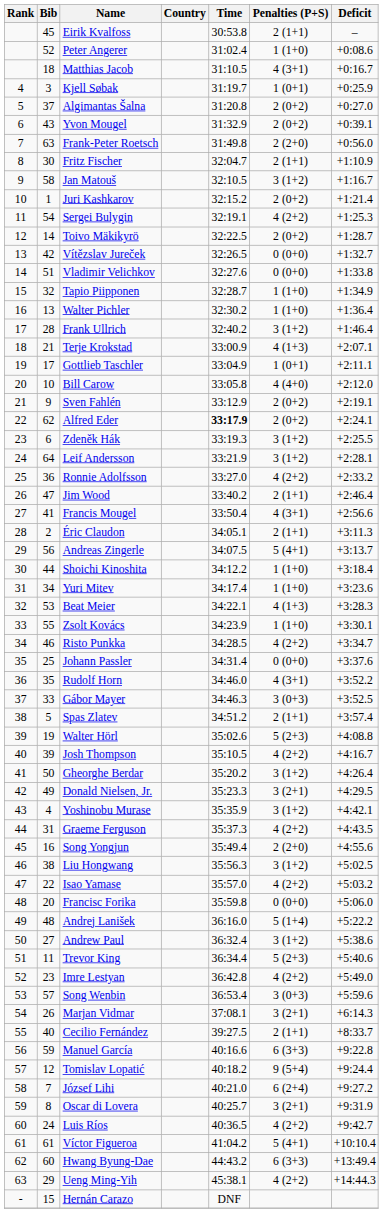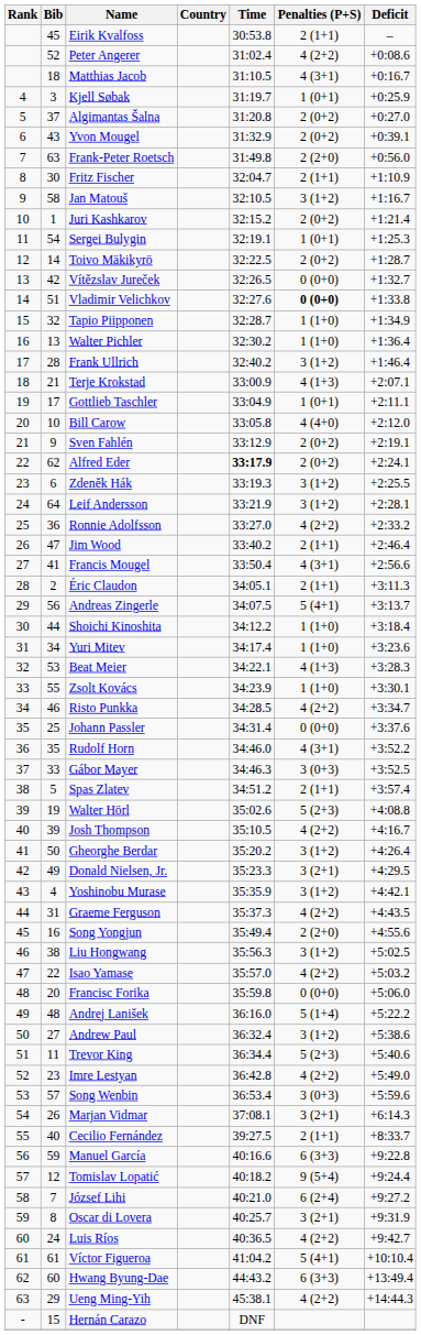 <table class="wikitable sortable" style="text-align:center">
 <tr>
 <th>Rank</th>
 <th>Bib</th>
 <th>Name</th>
 <th>Country</th>
 <th>Time</th>
 <th>Penalties (P+S)</th>
 <th>Deficit</th>
 </tr>
 <tr>
 <td></td>
 <td>45</td>
 <td align=left><a href='#'>Eirik Kvalfoss</a></td>
 <td align=left></td>
 <td>30:53.8</td>
 <td>2 (1+1)</td>
 <td>–</td>
 </tr>
 <tr>
 <td></td>
 <td>52</td>
 <td align=left><a href='#'>Peter Angerer</a></td>
 <td align=left></td>
 <td>31:02.4</td>
-<td>1 (1+0)</td>
+<td>4 (2+2)</td>
 <td>+0:08.6</td>
 </tr>
 <tr>
 <td></td>
 <td>18</td>
 <td align=left><a href='#'>Matthias Jacob</a></td>
 <td align=left></td>
 <td>31:10.5</td>
 <td>4 (3+1)</td>
 <td>+0:16.7</td>
 </tr>
 <tr>
 <td>4</td>
 <td>3</td>
 <td align=left><a href='#'>Kjell Søbak</a></td>
 <td align=left></td>
 <td>31:19.7</td>
 <td>1 (0+1)</td>
 <td>+0:25.9</td>
 </tr>
 <tr>
 <td>5</td>
 <td>37</td>
 <td align=left><a href='#'>Algimantas Šalna</a></td>
 <td align=left></td>
 <td>31:20.8</td>
 <td>2 (0+2)</td>
 <td>+0:27.0</td>
 </tr>
 <tr>
 <td>6</td>
 <td>43</td>
 <td align=left><a href='#'>Yvon Mougel</a></td>
 <td align=left></td>
 <td>31:32.9</td>
 <td>2 (0+2)</td>
 <td>+0:39.1</td>
 </tr>
 <tr>
 <td>7</td>
 <td>63</td>
 <td align=left><a href='#'>Frank-Peter Roetsch</a></td>
 <td align=left></td>
 <td>31:49.8</td>
 <td>2 (2+0)</td>
 <td>+0:56.0</td>
 </tr>
 <tr>
 <td>8</td>
 <td>30</td>
 <td align=left><a href='#'>Fritz Fischer</a></td>
 <td align=left></td>
 <td>32:04.7</td>
 <td>2 (1+1)</td>
 <td>+1:10.9</td>
 </tr>
 <tr>
 <td>9</td>
 <td>58</td>
 <td align=left><a href='#'>Jan Matouš</a></td>
 <td align=left></td>
 <td>32:10.5</td>
 <td>3 (1+2)</td>
 <td>+1:16.7</td>
 </tr>
 <tr>
 <td>10</td>
 <td>1</td>
 <td align=left><a href='#'>Juri Kashkarov</a></td>
 <td align=left></td>
 <td>32:15.2</td>
 <td>2 (0+2)</td>
 <td>+1:21.4</td>
 </tr>
 <tr>
 <td>11</td>
 <td>54</td>
 <td align=left><a href='#'>Sergei Bulygin</a></td>
 <td align=left></td>
 <td>32:19.1</td>
-<td>4 (2+2)</td>
+<td>1 (0+1)</td>
 <td>+1:25.3</td>
 </tr>
 <tr>
 <td>12</td>
 <td>14</td>
 <td align=left><a href='#'>Toivo Mäkikyrö</a></td>
 <td align=left></td>
 <td>32:22.5</td>
 <td>2 (0+2)</td>
 <td>+1:28.7</td>
 </tr>
 <tr>
 <td>13</td>
 <td>42</td>
 <td align=left><a href='#'>Vítězslav Jureček</a></td>
 <td align=left></td>
 <td>32:26.5</td>
 <td>0 (0+0)</td>
 <td>+1:32.7</td>
 </tr>
 <tr>
 <td>14</td>
 <td>51</td>
 <td align=left><a href='#'>Vladimir Velichkov</a></td>
 <td align=left></td>
 <td>32:27.6</td>
-<td>0 (0+0)</td>
+<td><strong>0 (0+0)</strong></td>
 <td>+1:33.8</td>
 </tr>
 <tr>
 <td>15</td>
 <td>32</td>
 <td align=left><a href='#'>Tapio Piipponen</a></td>
 <td align=left></td>
 <td>32:28.7</td>
 <td>1 (1+0)</td>
 <td>+1:34.9</td>
 </tr>
 <tr>
 <td>16</td>
 <td>13</td>
 <td align=left><a href='#'>Walter Pichler</a></td>
 <td align=left></td>
 <td>32:30.2</td>
 <td>1 (1+0)</td>
 <td>+1:36.4</td>
 </tr>
 <tr>
 <td>17</td>
 <td>28</td>
 <td align=left><a href='#'>Frank Ullrich</a></td>
 <td align=left></td>
 <td>32:40.2</td>
 <td>3 (1+2)</td>
 <td>+1:46.4</td>
 </tr>
 <tr>
 <td>18</td>
 <td>21</td>
 <td align=left><a href='#'>Terje Krokstad</a></td>
 <td align=left></td>
 <td>33:00.9</td>
 <td>4 (1+3)</td>
 <td>+2:07.1</td>
 </tr>
 <tr>
 <td>19</td>
 <td>17</td>
 <td align=left><a href='#'>Gottlieb Taschler</a></td>
 <td align=left></td>
 <td>33:04.9</td>
 <td>1 (0+1)</td>
 <td>+2:11.1</td>
 </tr>
 <tr>
 <td>20</td>
 <td>10</td>
 <td align=left><a href='#'>Bill Carow</a></td>
 <td align=left></td>
 <td>33:05.8</td>
 <td>4 (4+0)</td>
 <td>+2:12.0</td>
 </tr>
 <tr>
 <td>21</td>
 <td>9</td>
 <td align=left><a href='#'>Sven Fahlén</a></td>
 <td align=left></td>
 <td>33:12.9</td>
 <td>2 (0+2)</td>
 <td>+2:19.1</td>
 </tr>
 <tr>
 <td>22</td>
 <td>62</td>
 <td align=left><a href='#'>Alfred Eder</a></td>
 <td align=left></td>
 <td><strong>33:17.9</strong></td>
 <td>2 (0+2)</td>
 <td>+2:24.1</td>
 </tr>
 <tr>
 <td>23</td>
 <td>6</td>
 <td align=left><a href='#'>Zdeněk Hák</a></td>
 <td align=left></td>
 <td>33:19.3</td>
 <td>3 (1+2)</td>
 <td>+2:25.5</td>
 </tr>
 <tr>
 <td>24</td>
 <td>64</td>
 <td align=left><a href='#'>Leif Andersson</a></td>
 <td align=left></td>
 <td>33:21.9</td>
 <td>3 (1+2)</td>
 <td>+2:28.1</td>
 </tr>
 <tr>
 <td>25</td>
 <td>36</td>
 <td align=left><a href='#'>Ronnie Adolfsson</a></td>
 <td align=left></td>
 <td>33:27.0</td>
 <td>4 (2+2)</td>
 <td>+2:33.2</td>
 </tr>
 <tr>
 <td>26</td>
 <td>47</td>
 <td align=left><a href='#'>Jim Wood</a></td>
 <td align=left></td>
 <td>33:40.2</td>
 <td>2 (1+1)</td>
 <td>+2:46.4</td>
 </tr>
 <tr>
 <td>27</td>
 <td>41</td>
 <td align=left><a href='#'>Francis Mougel</a></td>
 <td align=left></td>
 <td>33:50.4</td>
 <td>4 (3+1)</td>
 <td>+2:56.6</td>
 </tr>
 <tr>
 <td>28</td>
 <td>2</td>
 <td align=left><a href='#'>Éric Claudon</a></td>
 <td align=left></td>
 <td>34:05.1</td>
 <td>2 (1+1)</td>
 <td>+3:11.3</td>
 </tr>
 <tr>
 <td>29</td>
 <td>56</td>
 <td align=left><a href='#'>Andreas Zingerle</a></td>
 <td align=left></td>
 <td>34:07.5</td>
 <td>5 (4+1)</td>
 <td>+3:13.7</td>
 </tr>
 <tr>
 <td>30</td>
 <td>44</td>
 <td align=left><a href='#'>Shoichi Kinoshita</a></td>
 <td align=left></td>
 <td>34:12.2</td>
 <td>1 (1+0)</td>
 <td>+3:18.4</td>
 </tr>
 <tr>
 <td>31</td>
 <td>34</td>
 <td align=left><a href='#'>Yuri Mitev</a></td>
 <td align=left></td>
 <td>34:17.4</td>
 <td>1 (1+0)</td>
 <td>+3:23.6</td>
 </tr>
 <tr>
 <td>32</td>
 <td>53</td>
 <td align=left><a href='#'>Beat Meier</a></td>
 <td align=left></td>
 <td>34:22.1</td>
 <td>4 (1+3)</td>
 <td>+3:28.3</td>
 </tr>
 <tr>
 <td>33</td>
 <td>55</td>
 <td align=left><a href='#'>Zsolt Kovács</a></td>
 <td align=left></td>
 <td>34:23.9</td>
 <td>1 (1+0)</td>
 <td>+3:30.1</td>
 </tr>
 <tr>
 <td>34</td>
 <td>46</td>
 <td align=left><a href='#'>Risto Punkka</a></td>
 <td align=left></td>
 <td>34:28.5</td>
 <td>4 (2+2)</td>
 <td>+3:34.7</td>
 </tr>
 <tr>
 <td>35</td>
 <td>25</td>
 <td align=left><a href='#'>Johann Passler</a></td>
 <td align=left></td>
 <td>34:31.4</td>
 <td>0 (0+0)</td>
 <td>+3:37.6</td>
 </tr>
 <tr>
 <td>36</td>
 <td>35</td>
 <td align=left><a href='#'>Rudolf Horn</a></td>
 <td align=left></td>
 <td>34:46.0</td>
 <td>4 (3+1)</td>
 <td>+3:52.2</td>
 </tr>
 <tr>
 <td>37</td>
 <td>33</td>
 <td align=left><a href='#'>Gábor Mayer</a></td>
 <td align=left></td>
 <td>34:46.3</td>
 <td>3  (0+3)</td>
 <td>+3:52.5</td>
 </tr>
 <tr>
 <td>38</td>
 <td>5</td>
 <td align=left><a href='#'>Spas Zlatev</a></td>
 <td align=left></td>
 <td>34:51.2</td>
 <td>2 (1+1)</td>
 <td>+3:57.4</td>
 </tr>
 <tr>
 <td>39</td>
 <td>19</td>
 <td align=left><a href='#'>Walter Hörl</a></td>
 <td align=left></td>
 <td>35:02.6</td>
 <td>5 (2+3)</td>
 <td>+4:08.8</td>
 </tr>
 <tr>
 <td>40</td>
 <td>39</td>
 <td align=left><a href='#'>Josh Thompson</a></td>
 <td align=left></td>
 <td>35:10.5</td>
 <td>4 (2+2)</td>
 <td>+4:16.7</td>
 </tr>
 <tr>
 <td>41</td>
 <td>50</td>
 <td align=left><a href='#'>Gheorghe Berdar</a></td>
 <td align=left></td>
 <td>35:20.2</td>
 <td>3 (1+2)</td>
 <td>+4:26.4</td>
 </tr>
 <tr>
 <td>42</td>
 <td>49</td>
 <td align=left><a href='#'>Donald Nielsen, Jr.</a></td>
 <td align=left></td>
 <td>35:23.3</td>
 <td>3 (2+1)</td>
 <td>+4:29.5</td>
 </tr>
 <tr>
 <td>43</td>
 <td>4</td>
 <td align=left><a href='#'>Yoshinobu Murase</a></td>
 <td align=left></td>
 <td>35:35.9</td>
 <td>3 (1+2)</td>
 <td>+4:42.1</td>
 </tr>
 <tr>
 <td>44</td>
 <td>31</td>
 <td align=left><a href='#'>Graeme Ferguson</a></td>
 <td align=left></td>
 <td>35:37.3</td>
 <td>4 (2+2)</td>
 <td>+4:43.5</td>
 </tr>
 <tr>
 <td>45</td>
 <td>16</td>
 <td align=left><a href='#'>Song Yongjun</a></td>
 <td align=left></td>
 <td>35:49.4</td>
 <td>2 (2+0)</td>
 <td>+4:55.6</td>
 </tr>
 <tr>
 <td>46</td>
 <td>38</td>
 <td align=left><a href='#'>Liu Hongwang</a></td>
 <td align=left></td>
 <td>35:56.3</td>
 <td>3 (1+2)</td>
 <td>+5:02.5</td>
 </tr>
 <tr>
 <td>47</td>
 <td>22</td>
 <td align=left><a href='#'>Isao Yamase</a></td>
 <td align=left></td>
 <td>35:57.0</td>
 <td>4 (2+2)</td>
 <td>+5:03.2</td>
 </tr>
 <tr>
 <td>48</td>
 <td>20</td>
 <td align=left><a href='#'>Francisc Forika</a></td>
 <td align=left></td>
 <td>35:59.8</td>
 <td>0 (0+0)</td>
 <td>+5:06.0</td>
 </tr>
 <tr>
 <td>49</td>
 <td>48</td>
 <td align=left><a href='#'>Andrej Lanišek</a></td>
 <td align=left></td>
 <td>36:16.0</td>
 <td>5 (1+4)</td>
 <td>+5:22.2</td>
 </tr>
 <tr>
 <td>50</td>
 <td>27</td>
 <td align=left><a href='#'>Andrew Paul</a></td>
 <td align=left></td>
 <td>36:32.4</td>
 <td>3 (1+2)</td>
 <td>+5:38.6</td>
 </tr>
 <tr>
 <td>51</td>
 <td>11</td>
 <td align=left><a href='#'>Trevor King</a></td>
 <td align=left></td>
 <td>36:34.4</td>
 <td>5 (2+3)</td>
 <td>+5:40.6</td>
 </tr>
 <tr>
 <td>52</td>
 <td>23</td>
 <td align=left><a href='#'>Imre Lestyan</a></td>
 <td align=left></td>
 <td>36:42.8</td>
 <td>4 (2+2)</td>
 <td>+5:49.0</td>
 </tr>
 <tr>
 <td>53</td>
 <td>57</td>
 <td align=left><a href='#'>Song Wenbin</a></td>
 <td align=left></td>
 <td>36:53.4</td>
 <td>3 (0+3)</td>
 <td>+5:59.6</td>
 </tr>
 <tr>
 <td>54</td>
 <td>26</td>
 <td align=left><a href='#'>Marjan Vidmar</a></td>
 <td align=left></td>
 <td>37:08.1</td>
 <td>3 (2+1)</td>
 <td>+6:14.3</td>
 </tr>
 <tr>
 <td>55</td>
 <td>40</td>
 <td align=left><a href='#'>Cecilio Fernández</a></td>
 <td align=left></td>
 <td>39:27.5</td>
 <td>2 (1+1)</td>
 <td>+8:33.7</td>
 </tr>
 <tr>
 <td>56</td>
 <td>59</td>
 <td align=left><a href='#'>Manuel García</a></td>
 <td align=left></td>
 <td>40:16.6</td>
 <td>6 (3+3)</td>
 <td>+9:22.8</td>
 </tr>
 <tr>
 <td>57</td>
 <td>12</td>
 <td align=left><a href='#'>Tomislav Lopatić</a></td>
 <td align=left></td>
 <td>40:18.2</td>
 <td>9 (5+4)</td>
 <td>+9:24.4</td>
 </tr>
 <tr>
 <td>58</td>
 <td>7</td>
 <td align=left><a href='#'>József Lihi</a></td>
 <td align=left></td>
 <td>40:21.0</td>
 <td>6 (2+4)</td>
 <td>+9:27.2</td>
 </tr>
 <tr>
 <td>59</td>
 <td>8</td>
 <td align=left><a href='#'>Oscar di Lovera</a></td>
 <td align=left></td>
 <td>40:25.7</td>
 <td>3 (2+1)</td>
 <td>+9:31.9</td>
 </tr>
 <tr>
 <td>60</td>
 <td>24</td>
 <td align=left><a href='#'>Luis Ríos</a></td>
 <td align=left></td>
 <td>40:36.5</td>
 <td>4 (2+2)</td>
 <td>+9:42.7</td>
 </tr>
 <tr>
 <td>61</td>
 <td>61</td>
 <td align=left><a href='#'>Víctor Figueroa</a></td>
 <td align=left></td>
 <td>41:04.2</td>
 <td>5 (4+1)</td>
 <td>+10:10.4</td>
 </tr>
 <tr>
 <td>62</td>
 <td>60</td>
 <td align=left><a href='#'>Hwang Byung-Dae</a></td>
 <td align=left></td>
 <td>44:43.2</td>
 <td>6 (3+3)</td>
 <td>+13:49.4</td>
 </tr>
 <tr>
 <td>63</td>
 <td>29</td>
 <td align=left><a href='#'>Ueng Ming-Yih</a></td>
 <td align=left></td>
 <td>45:38.1</td>
 <td>4 (2+2)</td>
 <td>+14:44.3</td>
 </tr>
 <tr>
 <td>-</td>
 <td>15</td>
 <td align=left><a href='#'>Hernán Carazo</a></td>
 <td align=left></td>
 <td>DNF</td>
 <td></td>
 <td></td>
 </tr>
 <tr>
 </tr>
 </table>
